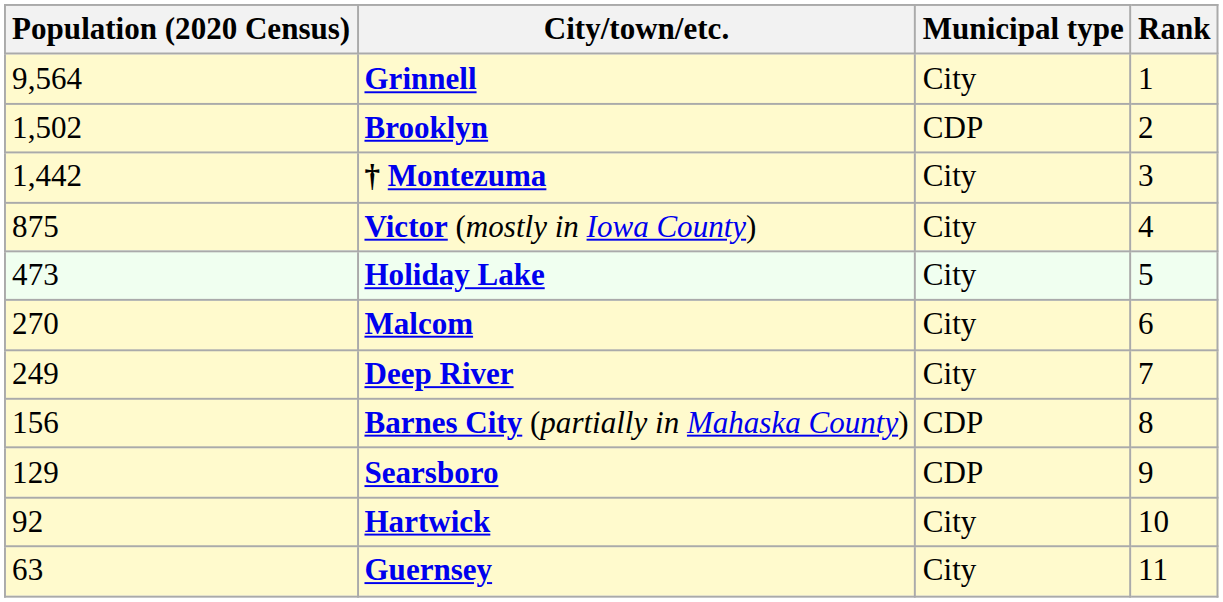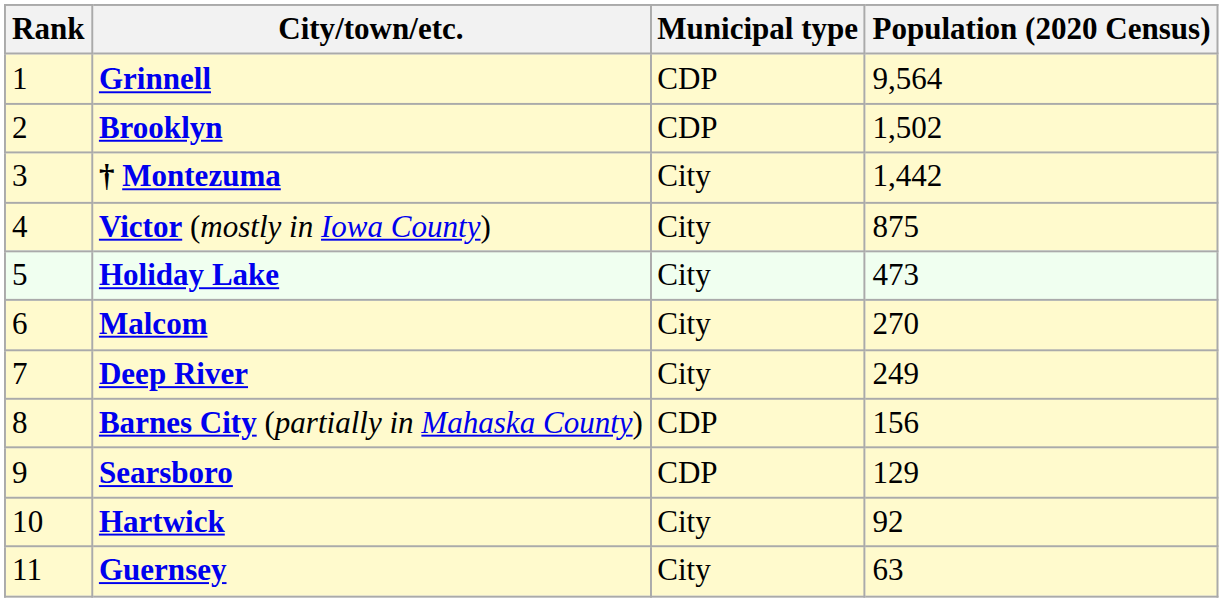 <table class="wikitable sortable">
 <tr>
-<th>Population (2020 Census)</th>
+<th>Rank</th>
 <th>City/town/etc.</th>
 <th>Municipal type</th>
-<th>Rank</th>
+<th>Population (2020 Census)</th>
 </tr>
 <tr style="background-color:#FFFACD;">
+<td>1</td>
+<td><strong><a href='#'>Grinnell</a></strong></td>
+<td>CDP</td>
 <td>9,564</td>
-<td><strong><a href='#'>Grinnell</a></strong></td>
-<td>City</td>
-<td>1</td>
 </tr>
 <tr style="background-color:#FFFACD;">
-<td>1,502</td>
+<td>2</td>
 <td><strong><a href='#'>Brooklyn</a></strong></td>
 <td>CDP</td>
-<td>2</td>
+<td>1,502</td>
 </tr>
 <tr style="background-color:#FFFACD;">
-<td>1,442</td>
+<td>3</td>
 <td><strong>†</strong> <strong><a href='#'>Montezuma</a></strong></td>
 <td>City</td>
-<td>3</td>
+<td>1,442</td>
 </tr>
 <tr style="background-color:#FFFACD;">
-<td>875</td>
+<td>4</td>
 <td><strong><a href='#'>Victor</a></strong>  (<em>mostly in <a href='#'>Iowa County</a></em>)</td>
 <td>City</td>
-<td>4</td>
+<td>875</td>
 </tr>
 <tr style="background-color:#F0FFF0;">
-<td>473</td>
+<td>5</td>
 <td><strong><a href='#'>Holiday Lake</a></strong></td>
 <td>City</td>
-<td>5</td>
+<td>473</td>
 </tr>
 <tr style="background-color:#FFFACD;">
-<td>270</td>
+<td>6</td>
 <td><strong><a href='#'>Malcom</a></strong></td>
 <td>City</td>
-<td>6</td>
+<td>270</td>
 </tr>
 <tr style="background-color:#FFFACD;">
-<td>249</td>
+<td>7</td>
 <td><strong><a href='#'>Deep River</a></strong></td>
 <td>City</td>
-<td>7</td>
+<td>249</td>
 </tr>
 <tr style="background-color:#FFFACD;">
-<td>156</td>
+<td>8</td>
 <td><strong><a href='#'>Barnes City</a></strong> (<em>partially in <a href='#'>Mahaska County</a></em>)</td>
 <td>CDP</td>
-<td>8</td>
+<td>156</td>
 </tr>
 <tr style="background-color:#FFFACD;">
-<td>129</td>
+<td>9</td>
 <td><strong><a href='#'>Searsboro</a></strong></td>
 <td>CDP</td>
-<td>9</td>
+<td>129</td>
 </tr>
 <tr style="background-color:#FFFACD;">
-<td>92</td>
+<td>10</td>
 <td><strong><a href='#'>Hartwick</a></strong></td>
 <td>City</td>
-<td>10</td>
+<td>92</td>
 </tr>
 <tr style="background-color:#FFFACD;">
-<td>63</td>
+<td>11</td>
 <td><strong><a href='#'>Guernsey</a></strong></td>
 <td>City</td>
-<td>11</td>
+<td>63</td>
 </tr>
 </table>
